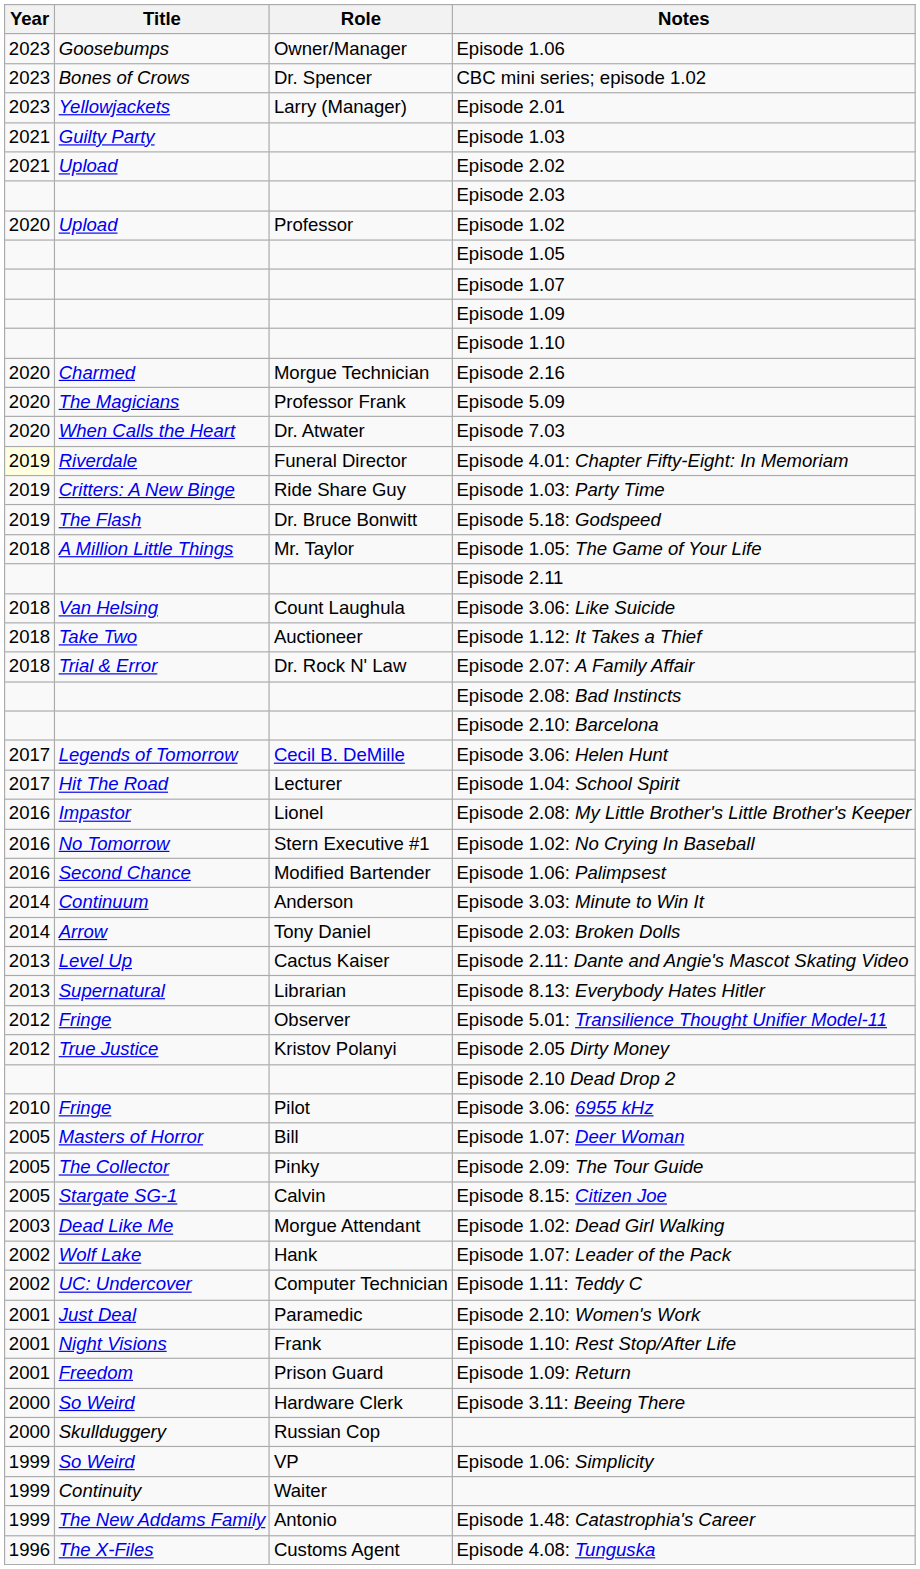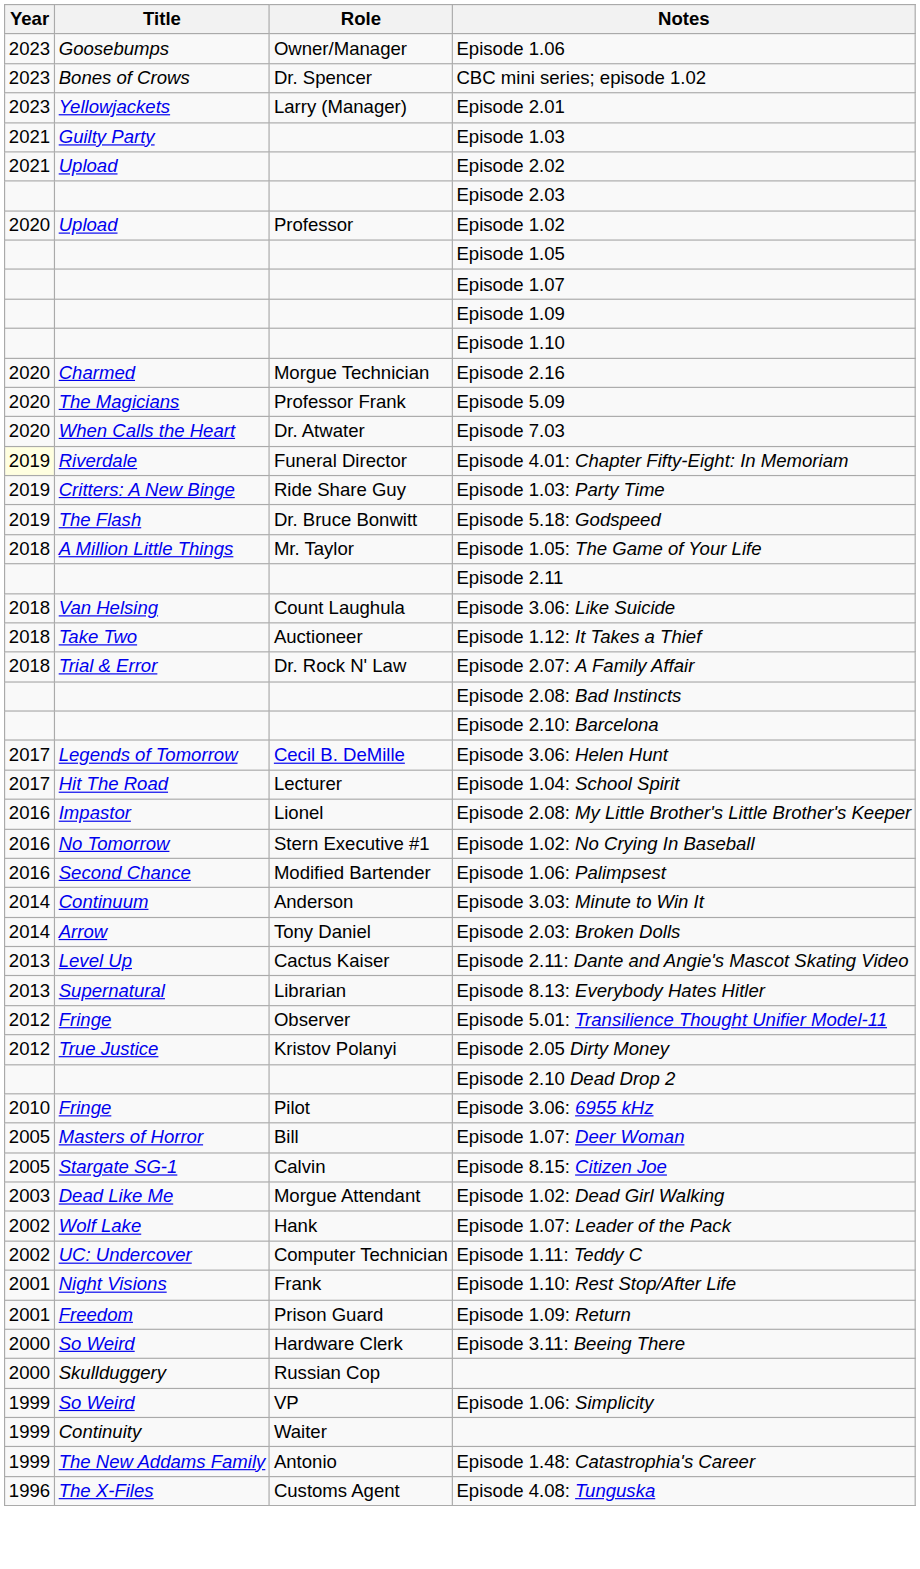 <table class="wikitable">
 <tr>
 <th>Year</th>
 <th>Title</th>
 <th>Role</th>
 <th>Notes</th>
 </tr>
 <tr>
 <td>2023</td>
 <td><em>Goosebumps</em></td>
 <td>Owner/Manager</td>
 <td>Episode 1.06</td>
 </tr>
 <tr>
 <td>2023</td>
 <td><em>Bones of Crows</em></td>
 <td>Dr. Spencer</td>
 <td>CBC mini series; episode 1.02</td>
 </tr>
 <tr>
 <td>2023</td>
 <td><em><a href='#'>Yellowjackets</a></em></td>
 <td>Larry (Manager)</td>
 <td>Episode 2.01</td>
 </tr>
 <tr>
 <td>2021</td>
 <td><em><a href='#'>Guilty Party</a></em></td>
 <td></td>
 <td>Episode 1.03</td>
 </tr>
 <tr>
 <td>2021</td>
 <td><em><a href='#'>Upload</a></em></td>
 <td></td>
 <td>Episode 2.02</td>
 </tr>
 <tr>
 <td></td>
 <td></td>
 <td></td>
 <td>Episode 2.03</td>
 </tr>
 <tr>
 <td>2020</td>
 <td><em><a href='#'>Upload</a></em></td>
 <td>Professor</td>
 <td>Episode 1.02</td>
 </tr>
 <tr>
 <td></td>
 <td></td>
 <td></td>
 <td>Episode 1.05</td>
 </tr>
 <tr>
 <td></td>
 <td></td>
 <td></td>
 <td>Episode 1.07</td>
 </tr>
 <tr>
 <td></td>
 <td></td>
 <td></td>
 <td>Episode 1.09</td>
 </tr>
 <tr>
 <td></td>
 <td></td>
 <td></td>
 <td>Episode 1.10</td>
 </tr>
 <tr>
 <td>2020</td>
 <td><em><a href='#'>Charmed</a></em></td>
 <td>Morgue Technician</td>
 <td>Episode 2.16</td>
 </tr>
 <tr>
 <td>2020</td>
 <td><em><a href='#'>The Magicians</a></em></td>
 <td>Professor Frank</td>
 <td>Episode 5.09</td>
 </tr>
 <tr>
 <td>2020</td>
 <td><em><a href='#'>When Calls the Heart</a></em></td>
 <td>Dr. Atwater</td>
 <td>Episode 7.03</td>
 </tr>
 <tr>
 <td style="background: lightyellow;">2019</td>
 <td><em><a href='#'>Riverdale</a></em></td>
 <td>Funeral Director</td>
 <td>Episode 4.01: <em>Chapter Fifty-Eight: In Memoriam</em></td>
 </tr>
 <tr>
 <td>2019</td>
 <td><em><a href='#'>Critters: A New Binge</a></em></td>
 <td>Ride Share Guy</td>
 <td>Episode 1.03: <em>Party Time</em></td>
 </tr>
 <tr>
 <td>2019</td>
 <td><em><a href='#'>The Flash</a></em></td>
 <td>Dr. Bruce Bonwitt</td>
 <td>Episode 5.18: <em>Godspeed</em></td>
 </tr>
 <tr>
 <td>2018</td>
 <td><em><a href='#'>A Million Little Things</a></em></td>
 <td>Mr. Taylor</td>
 <td>Episode 1.05: <em>The Game of Your Life</em></td>
 </tr>
 <tr>
 <td></td>
 <td></td>
 <td></td>
 <td>Episode 2.11</td>
 </tr>
 <tr>
 <td>2018</td>
 <td><em><a href='#'>Van Helsing</a></em></td>
 <td>Count Laughula</td>
 <td>Episode 3.06: <em>Like Suicide</em></td>
 </tr>
 <tr>
 <td>2018</td>
 <td><em><a href='#'>Take Two</a></em></td>
 <td>Auctioneer</td>
 <td>Episode 1.12: <em>It Takes a Thief</em></td>
 </tr>
 <tr>
 <td>2018</td>
 <td><em><a href='#'>Trial & Error</a></em></td>
 <td>Dr. Rock N' Law</td>
 <td>Episode 2.07: <em>A Family Affair</em></td>
 </tr>
 <tr>
 <td></td>
 <td></td>
 <td></td>
 <td>Episode 2.08: <em>Bad Instincts</em></td>
 </tr>
 <tr>
 <td></td>
 <td></td>
 <td></td>
 <td>Episode 2.10: <em>Barcelona</em></td>
 </tr>
 <tr>
 <td>2017</td>
 <td><em><a href='#'>Legends of Tomorrow</a></em></td>
 <td><a href='#'>Cecil B. DeMille</a></td>
 <td>Episode 3.06: <em>Helen Hunt</em></td>
 </tr>
 <tr>
 <td>2017</td>
 <td><em><a href='#'>Hit The Road</a></em></td>
 <td>Lecturer</td>
 <td>Episode 1.04: <em>School Spirit</em></td>
 </tr>
 <tr>
 <td>2016</td>
 <td><em><a href='#'>Impastor</a></em></td>
 <td>Lionel</td>
 <td>Episode 2.08: <em>My Little Brother's Little Brother's Keeper</em></td>
 </tr>
 <tr>
 <td>2016</td>
 <td><em><a href='#'>No Tomorrow</a></em></td>
 <td>Stern Executive #1</td>
 <td>Episode 1.02: <em>No Crying In Baseball</em></td>
 </tr>
 <tr>
 <td>2016</td>
 <td><em><a href='#'>Second Chance</a></em></td>
 <td>Modified Bartender</td>
 <td>Episode 1.06: <em>Palimpsest</em></td>
 </tr>
 <tr>
 <td>2014</td>
 <td><em><a href='#'>Continuum</a></em></td>
 <td>Anderson</td>
 <td>Episode 3.03: <em>Minute to Win It</em></td>
 </tr>
 <tr>
 <td>2014</td>
 <td><em><a href='#'>Arrow</a></em></td>
 <td>Tony Daniel</td>
 <td>Episode 2.03: <em>Broken Dolls</em></td>
 </tr>
 <tr>
 <td>2013</td>
 <td><em><a href='#'>Level Up</a></em></td>
 <td>Cactus Kaiser</td>
 <td>Episode 2.11: <em>Dante and Angie's Mascot Skating Video</em></td>
 </tr>
 <tr>
 <td>2013</td>
 <td><em><a href='#'>Supernatural</a></em></td>
 <td>Librarian</td>
 <td>Episode 8.13: <em>Everybody Hates Hitler</em></td>
 </tr>
 <tr>
 <td>2012</td>
 <td><em><a href='#'>Fringe</a></em></td>
 <td>Observer</td>
 <td>Episode 5.01: <em><a href='#'>Transilience Thought Unifier Model-11</a></em></td>
 </tr>
 <tr>
 <td>2012</td>
 <td><em><a href='#'>True Justice</a></em></td>
 <td>Kristov Polanyi</td>
 <td>Episode 2.05 <em>Dirty Money</em></td>
 </tr>
 <tr>
 <td></td>
 <td></td>
 <td></td>
 <td>Episode 2.10 <em>Dead Drop 2</em></td>
 </tr>
 <tr>
 <td>2010</td>
 <td><em><a href='#'>Fringe</a></em></td>
 <td>Pilot</td>
 <td>Episode 3.06: <em><a href='#'>6955 kHz</a></em></td>
 </tr>
 <tr>
 <td>2005</td>
 <td><em><a href='#'>Masters of Horror</a></em></td>
 <td>Bill</td>
 <td>Episode 1.07: <em><a href='#'>Deer Woman</a></em></td>
 </tr>
 <tr>
 <td>2005</td>
-<td><em><a href='#'>The Collector</a></em></td>
-<td>Pinky</td>
-<td>Episode 2.09: <em>The Tour Guide</em></td>
-</tr>
-<tr>
-<td>2005</td>
 <td><em><a href='#'>Stargate SG-1</a></em></td>
 <td>Calvin</td>
 <td>Episode 8.15: <em><a href='#'>Citizen Joe</a></em></td>
 </tr>
 <tr>
 <td>2003</td>
 <td><em><a href='#'>Dead Like Me</a></em></td>
 <td>Morgue Attendant</td>
 <td>Episode 1.02: <em>Dead Girl Walking</em></td>
 </tr>
 <tr>
 <td>2002</td>
 <td><em><a href='#'>Wolf Lake</a></em></td>
 <td>Hank</td>
 <td>Episode 1.07: <em>Leader of the Pack</em></td>
 </tr>
 <tr>
 <td>2002</td>
 <td><em><a href='#'>UC: Undercover</a></em></td>
 <td>Computer Technician</td>
 <td>Episode 1.11: <em>Teddy C</em></td>
-</tr>
-<tr>
-<td>2001</td>
-<td><em><a href='#'>Just Deal</a></em></td>
-<td>Paramedic</td>
-<td>Episode 2.10: <em>Women's Work</em></td>
 </tr>
 <tr>
 <td>2001</td>
 <td><em><a href='#'>Night Visions</a></em></td>
 <td>Frank</td>
 <td>Episode 1.10: <em>Rest Stop/After Life</em></td>
 </tr>
 <tr>
 <td>2001</td>
 <td><em><a href='#'>Freedom</a></em></td>
 <td>Prison Guard</td>
 <td>Episode 1.09: <em>Return</em></td>
 </tr>
 <tr>
 <td>2000</td>
 <td><em><a href='#'>So Weird</a></em></td>
 <td>Hardware Clerk</td>
 <td>Episode 3.11: <em>Beeing There</em></td>
 </tr>
 <tr>
 <td>2000</td>
 <td><em>Skullduggery</em></td>
 <td>Russian Cop</td>
 <td></td>
 </tr>
 <tr>
 <td>1999</td>
 <td><em><a href='#'>So Weird</a></em></td>
 <td>VP</td>
 <td>Episode 1.06: <em>Simplicity</em></td>
 </tr>
 <tr>
 <td>1999</td>
 <td><em>Continuity</em></td>
 <td>Waiter</td>
 <td></td>
 </tr>
 <tr>
 <td>1999</td>
 <td><em><a href='#'>The New Addams Family</a></em></td>
 <td>Antonio</td>
 <td>Episode 1.48: <em>Catastrophia's Career</em></td>
 </tr>
 <tr>
 <td>1996</td>
 <td><em><a href='#'>The X-Files</a></em></td>
 <td>Customs Agent</td>
 <td>Episode 4.08: <em><a href='#'>Tunguska</a></em></td>
 </tr>
 <tr>
 </tr>
 </table>
